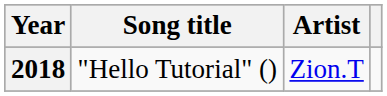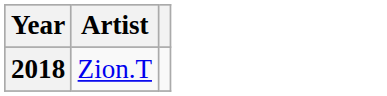 <table class="wikitable plainrowheaders">
 <tr>
 <th scope="col">Year</th>
-<th scope="col">Song title</th>
 <th scope="col">Artist</th>
 <th scope="col" class="unsortable"></th>
 </tr>
 <tr>
 <th scope="row">2018</th>
-<td>"Hello Tutorial" ()<br></td>
 <td><a href='#'>Zion.T</a></td>
 <td style="text-align:center"></td>
 </tr>
 </table>
